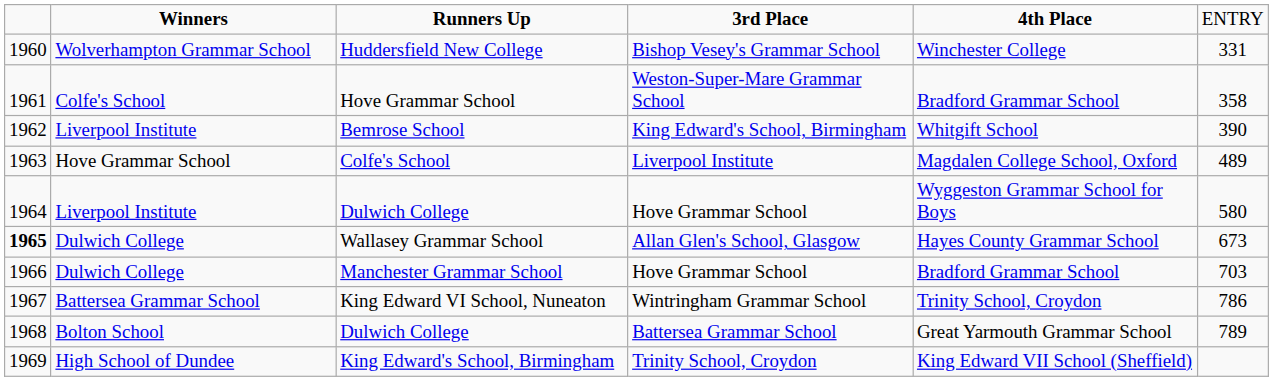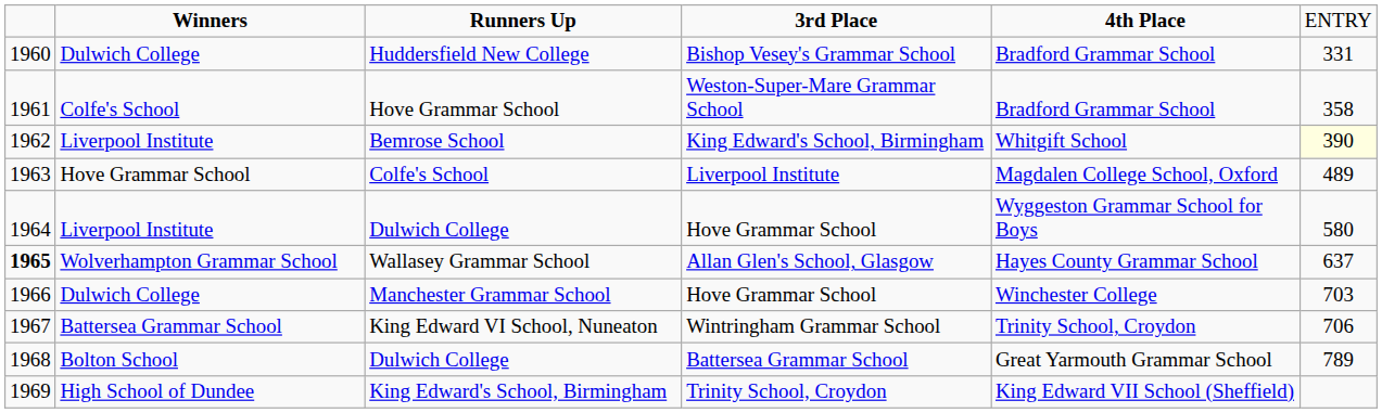 <table class="wikitable">
 <tr>
 <td width="30" Height="15" valign="bottom"></td>
 <td style="font-weight:bold" width="234" align="center" valign="bottom">Winners</td>
 <td style="font-weight:bold" width="240" align="center" valign="bottom">Runners Up</td>
 <td style="font-weight:bold" width="234" align="center" valign="bottom">3rd Place</td>
 <td style="font-weight:bold" width="234" align="center" valign="bottom">4th Place</td>
 <td width="40.5" align="center" valign="bottom">ENTRY</td>
 </tr>
 <tr>
 <td Height="15" valign="bottom">1960</td>
-<td valign="bottom"><a href='#'>Wolverhampton Grammar School</a></td>
+<td valign="bottom"><a href='#'>Dulwich College</a></td>
 <td valign="bottom"><a href='#'>Huddersfield New College</a></td>
 <td valign="bottom"><a href='#'>Bishop Vesey's Grammar School</a></td>
-<td valign="bottom"><a href='#'>Winchester College</a></td>
+<td valign="bottom"><a href='#'>Bradford Grammar School</a></td>
 <td align="center" valign="bottom">331</td>
 </tr>
 <tr>
 <td Height="15" valign="bottom">1961</td>
 <td valign="bottom"><a href='#'>Colfe's School</a></td>
 <td valign="bottom">Hove Grammar School</td>
 <td valign="bottom"><a href='#'>Weston-Super-Mare Grammar School</a></td>
 <td valign="bottom"><a href='#'>Bradford Grammar School</a></td>
 <td align="center" valign="bottom">358</td>
 </tr>
 <tr>
 <td Height="15" valign="bottom">1962</td>
 <td valign="bottom"><a href='#'>Liverpool Institute</a></td>
 <td valign="bottom"><a href='#'>Bemrose School</a></td>
 <td valign="bottom"><a href='#'>King Edward's School, Birmingham</a></td>
 <td valign="bottom"><a href='#'>Whitgift School</a></td>
-<td align="center" valign="bottom">390</td>
+<td align="center" valign="bottom" style="background: lightyellow;">390</td>
 </tr>
 <tr>
 <td Height="15" valign="bottom">1963</td>
 <td valign="bottom">Hove Grammar School</td>
 <td valign="bottom"><a href='#'>Colfe's School</a></td>
 <td valign="bottom"><a href='#'>Liverpool Institute</a></td>
 <td valign="bottom"><a href='#'>Magdalen College School, Oxford</a></td>
 <td align="center" valign="bottom">489</td>
 </tr>
 <tr>
 <td Height="15" valign="bottom">1964</td>
 <td valign="bottom"><a href='#'>Liverpool Institute</a></td>
 <td valign="bottom"><a href='#'>Dulwich College</a></td>
 <td valign="bottom">Hove Grammar School</td>
 <td valign="bottom"><a href='#'>Wyggeston Grammar School for Boys</a></td>
 <td align="center" valign="bottom">580</td>
 </tr>
 <tr>
 <td Height="15" valign="bottom"><strong>1965</strong></td>
-<td valign="bottom"><a href='#'>Dulwich College</a></td>
+<td valign="bottom"><a href='#'>Wolverhampton Grammar School</a></td>
 <td valign="bottom">Wallasey Grammar School</td>
 <td valign="bottom"><a href='#'>Allan Glen's School, Glasgow</a></td>
 <td valign="bottom"><a href='#'>Hayes County Grammar School</a></td>
-<td align="center" valign="bottom">673</td>
+<td align="center" valign="bottom">637</td>
 </tr>
 <tr>
 <td Height="15" valign="bottom">1966</td>
 <td valign="bottom"><a href='#'>Dulwich College</a></td>
 <td valign="bottom"><a href='#'>Manchester Grammar School</a></td>
 <td valign="bottom">Hove Grammar School</td>
-<td valign="bottom"><a href='#'>Bradford Grammar School</a></td>
+<td valign="bottom"><a href='#'>Winchester College</a></td>
 <td align="center" valign="bottom">703</td>
 </tr>
 <tr>
 <td Height="15" valign="bottom">1967</td>
 <td valign="bottom"><a href='#'>Battersea Grammar School</a></td>
 <td valign="bottom">King Edward VI School, Nuneaton</td>
 <td valign="bottom">Wintringham Grammar School</td>
 <td valign="bottom"><a href='#'>Trinity School, Croydon</a></td>
-<td align="center" valign="bottom">786</td>
+<td align="center" valign="bottom">706</td>
 </tr>
 <tr>
 <td Height="15" valign="bottom">1968</td>
 <td valign="bottom"><a href='#'>Bolton School</a></td>
 <td valign="bottom"><a href='#'>Dulwich College</a></td>
 <td valign="bottom"><a href='#'>Battersea Grammar School</a></td>
 <td valign="bottom">Great Yarmouth Grammar School</td>
 <td align="center" valign="bottom">789</td>
 </tr>
 <tr>
 <td Height="15" valign="bottom">1969</td>
 <td valign="bottom"><a href='#'>High School of Dundee</a></td>
 <td valign="bottom"><a href='#'>King Edward's School, Birmingham</a></td>
 <td valign="bottom"><a href='#'>Trinity School, Croydon</a></td>
 <td valign="bottom"><a href='#'>King Edward VII School (Sheffield)</a></td>
 <td align="center" valign="bottom"></td>
 </tr>
 </table>
